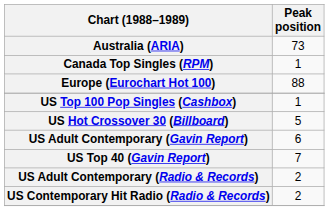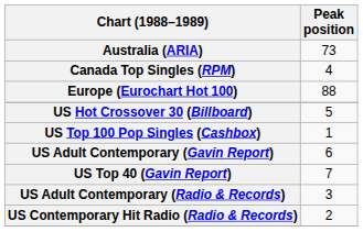 <table class="wikitable sortable plainrowheaders" style="text-align:center">
 <tr>
 <th scope="col">Chart (1988–1989)</th>
 <th scope="col">Peak<br>position</th>
 </tr>
 <tr>
 <th scope="row">Australia (<a href='#'>ARIA</a>)</th>
 <td>73</td>
 </tr>
 <tr>
 <th scope="row">Canada Top Singles (<em><a href='#'>RPM</a></em>)</th>
-<td>1</td>
+<td>4</td>
 </tr>
 <tr>
 <th scope="row">Europe (<a href='#'>Eurochart Hot 100</a>)</th>
 <td>88</td>
 </tr>
 <tr>
 </tr>
 <tr>
 </tr>
 <tr>
 </tr>
 <tr>
 </tr>
 <tr>
 </tr>
 <tr>
 </tr>
 <tr>
+<th scope="row">US <a href='#'>Hot Crossover 30</a> (<em><a href='#'>Billboard</a></em>)</th>
+<td>5</td>
+</tr>
+<tr>
 <th scope="row">US <a href='#'>Top 100 Pop Singles</a> (<em><a href='#'>Cashbox</a></em>)</th>
 <td>1</td>
-</tr>
-<tr>
-<th scope="row">US <a href='#'>Hot Crossover 30</a> (<em><a href='#'>Billboard</a></em>)</th>
-<td>5</td>
 </tr>
 <tr>
 <th scope="row">US Adult Contemporary (<em><a href='#'>Gavin Report</a></em>)</th>
 <td>6</td>
 </tr>
 <tr>
 <th scope="row">US Top 40 (<em><a href='#'>Gavin Report</a></em>)</th>
 <td>7</td>
 </tr>
 <tr>
 <th scope="row">US Adult Contemporary (<em><a href='#'>Radio & Records</a></em>)</th>
-<td>2</td>
+<td>3</td>
 </tr>
 <tr>
 <th scope="row">US Contemporary Hit Radio (<em><a href='#'>Radio & Records</a></em>)</th>
 <td>2</td>
 </tr>
 <tr>
 </tr>
 </table>
